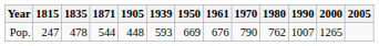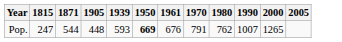 <table -  class="wikitable">
 <tr>
 <th>Year</th>
 <th>1815</th>
-<th>1835</th>
 <th>1871</th>
 <th>1905</th>
 <th>1939</th>
 <th>1950</th>
 <th>1961</th>
 <th>1970</th>
 <th>1980</th>
 <th>1990</th>
 <th>2000</th>
 <th>2005</th>
 </tr>
 <tr>
 <td align="right">Pop.</td>
 <td align="right">247</td>
-<td align="right">478</td>
 <td align="right">544</td>
 <td align="right">448</td>
 <td align="right">593</td>
-<td align="right">669</td>
+<td align="right"><strong>669</strong></td>
 <td align="right">676</td>
-<td align="right">790</td>
+<td align="right">791</td>
 <td align="right">762</td>
 <td align="right">1007</td>
 <td align="right">1265</td>
 <td align="right"></td>
 </tr>
 </table>
